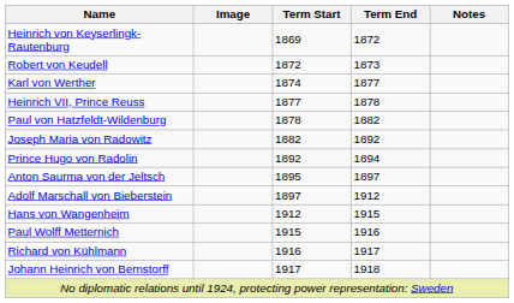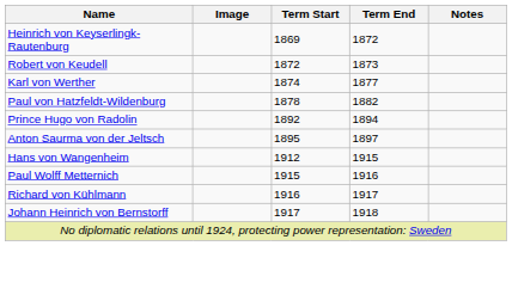 <table class="wikitable">
 <tr class="hintergrundfarbe5">
 <th width="250">Name</th>
 <th width="100">Image</th>
 <th width="100">Term Start</th>
 <th width="100">Term End</th>
 <th width="100">Notes</th>
 </tr>
 <tr>
 <td><a href='#'>Heinrich von Keyserlingk-Rautenburg</a></td>
 <td></td>
 <td>1869</td>
 <td>1872</td>
 <td></td>
 </tr>
 <tr>
 <td><a href='#'>Robert von Keudell</a></td>
 <td></td>
 <td>1872</td>
 <td>1873</td>
 <td></td>
 </tr>
 <tr>
 <td><a href='#'>Karl von Werther</a></td>
 <td></td>
 <td>1874</td>
 <td>1877</td>
 <td></td>
 </tr>
 <tr>
-<td><a href='#'>Heinrich VII, Prince Reuss</a></td>
-<td></td>
-<td>1877</td>
-<td>1878</td>
-<td></td>
-</tr>
-<tr>
 <td><a href='#'>Paul von Hatzfeldt-Wildenburg</a></td>
 <td></td>
 <td>1878</td>
 <td>1882</td>
-<td></td>
-</tr>
-<tr>
-<td><a href='#'>Joseph Maria von Radowitz</a></td>
-<td></td>
-<td>1882</td>
-<td>1892</td>
 <td></td>
 </tr>
 <tr>
 <td><a href='#'>Prince Hugo von Radolin</a></td>
 <td></td>
 <td>1892</td>
 <td>1894</td>
 <td></td>
 </tr>
 <tr>
 <td><a href='#'>Anton Saurma von der Jeltsch</a></td>
 <td></td>
 <td>1895</td>
 <td>1897</td>
-<td></td>
-</tr>
-<tr>
-<td><a href='#'>Adolf Marschall von Bieberstein</a></td>
-<td></td>
-<td>1897</td>
-<td>1912</td>
 <td></td>
 </tr>
 <tr>
 <td><a href='#'>Hans von Wangenheim</a></td>
 <td></td>
 <td>1912</td>
 <td>1915</td>
 <td></td>
 </tr>
 <tr>
 <td><a href='#'>Paul Wolff Metternich</a></td>
 <td></td>
 <td>1915</td>
 <td>1916</td>
 <td></td>
 </tr>
 <tr>
 <td><a href='#'>Richard von Kühlmann</a></td>
 <td></td>
 <td>1916</td>
 <td>1917</td>
 <td></td>
 </tr>
 <tr>
 <td><a href='#'>Johann Heinrich von Bernstorff</a></td>
 <td></td>
 <td>1917</td>
 <td>1918</td>
 <td></td>
 </tr>
 <tr>
 <td style="background:#eaeeae" align="center" colspan="5"><em>No diplomatic relations until 1924, protecting power representation: <a href='#'>Sweden</a></em></td>
 </tr>
 </table>
